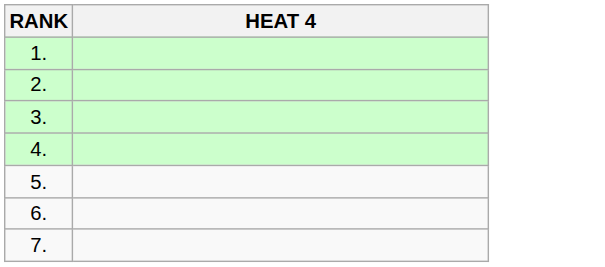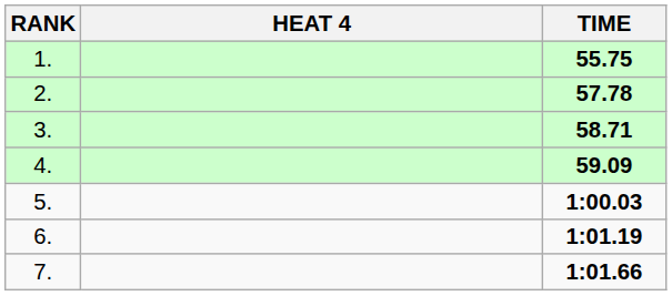 <table class="wikitable" style="border-collapse: collapse; font-size: 90%;">
 <tr>
 <th>RANK</th>
 <th style="width: 20em">HEAT 4</th>
+<th style="width: 5em">TIME</th>
 </tr>
 <tr style="background:#ccffcc;">
 <td align="center">1.</td>
 <td></td>
+<td align="center"><strong>55.75</strong></td>
 </tr>
 <tr style="background:#ccffcc;">
 <td align="center">2.</td>
 <td></td>
+<td align="center"><strong>57.78</strong></td>
 </tr>
 <tr style="background:#ccffcc;">
 <td align="center">3.</td>
 <td></td>
+<td align="center"><strong>58.71</strong></td>
 </tr>
 <tr style="background:#ccffcc;">
 <td align="center">4.</td>
 <td></td>
+<td align="center"><strong>59.09</strong></td>
 </tr>
 <tr>
 <td align="center">5.</td>
 <td></td>
+<td align="center"><strong>1:00.03</strong></td>
 </tr>
 <tr>
 <td align="center">6.</td>
 <td></td>
+<td align="center"><strong>1:01.19</strong></td>
 </tr>
 <tr>
 <td align="center">7.</td>
 <td></td>
+<td align="center"><strong>1:01.66</strong></td>
 </tr>
 </table>
